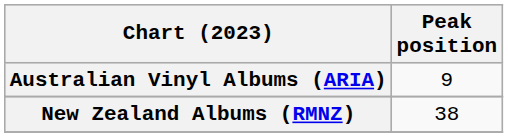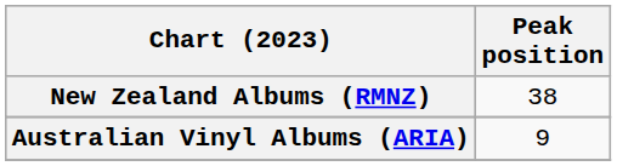 <table class="wikitable sortable plainrowheaders" style="text-align:center">
 <tr>
 <th scope="col">Chart (2023)</th>
 <th scope="col">Peak<br>position</th>
+</tr>
+<tr>
+<th scope="row">New Zealand Albums (<a href='#'>RMNZ</a>)</th>
+<td>38</td>
+</tr>
+<tr>
+</tr>
+<tr>
+</tr>
+<tr>
+</tr>
+<tr>
+</tr>
+<tr>
+</tr>
+<tr>
 </tr>
 <tr>
 <th scope="row">Australian Vinyl Albums (<a href='#'>ARIA</a>)</th>
 <td>9</td>
 </tr>
 <tr>
 </tr>
 <tr>
 </tr>
 <tr>
 </tr>
 <tr>
 </tr>
 <tr>
 </tr>
 <tr>
 </tr>
-<tr>
-<th scope="row">New Zealand Albums (<a href='#'>RMNZ</a>)</th>
-<td>38</td>
-</tr>
-<tr>
-</tr>
-<tr>
-</tr>
-<tr>
-</tr>
-<tr>
-</tr>
-<tr>
-</tr>
-<tr>
-</tr>
 </table>
